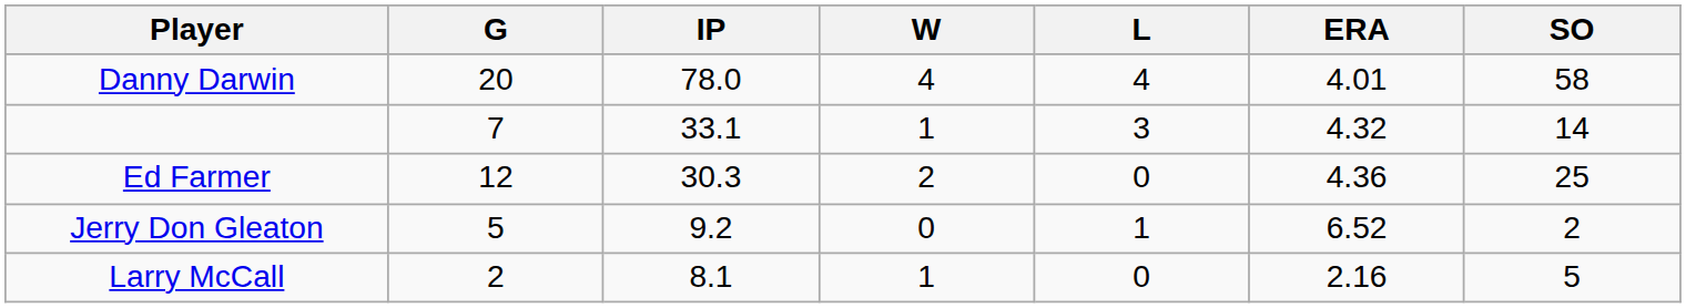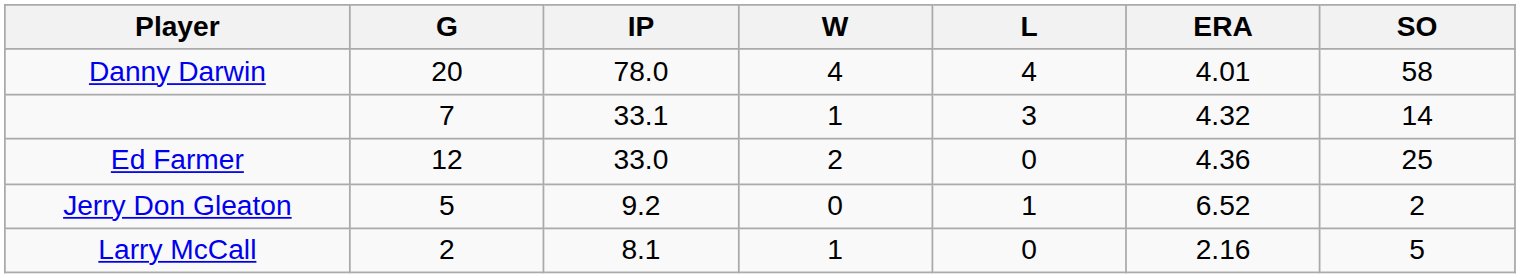 <table class="wikitable sortable">
 <tr>
 <th bgcolor="#DDDDFF" width="16%">Player</th>
 <th bgcolor="#DDDDFF" width="9%">G</th>
 <th bgcolor="#DDDDFF" width="9%">IP</th>
 <th bgcolor="#DDDDFF" width="9%">W</th>
 <th bgcolor="#DDDDFF" width="9%">L</th>
 <th bgcolor="#DDDDFF" width="9%">ERA</th>
 <th bgcolor="#DDDDFF" width="9%">SO</th>
 </tr>
 <tr align="center">
 <td><a href='#'>Danny Darwin</a></td>
 <td>20</td>
 <td>78.0</td>
 <td>4</td>
 <td>4</td>
 <td>4.01</td>
 <td>58</td>
 </tr>
 <tr align="center">
 <td></td>
 <td>7</td>
 <td>33.1</td>
 <td>1</td>
 <td>3</td>
 <td>4.32</td>
 <td>14</td>
 </tr>
 <tr align="center">
 <td><a href='#'>Ed Farmer</a></td>
 <td>12</td>
-<td>30.3</td>
+<td>33.0</td>
 <td>2</td>
 <td>0</td>
 <td>4.36</td>
 <td>25</td>
 </tr>
 <tr align="center">
 <td><a href='#'>Jerry Don Gleaton</a></td>
 <td>5</td>
 <td>9.2</td>
 <td>0</td>
 <td>1</td>
 <td>6.52</td>
 <td>2</td>
 </tr>
 <tr align="center">
 <td><a href='#'>Larry McCall</a></td>
 <td>2</td>
 <td>8.1</td>
 <td>1</td>
 <td>0</td>
 <td>2.16</td>
 <td>5</td>
 </tr>
 </table>
